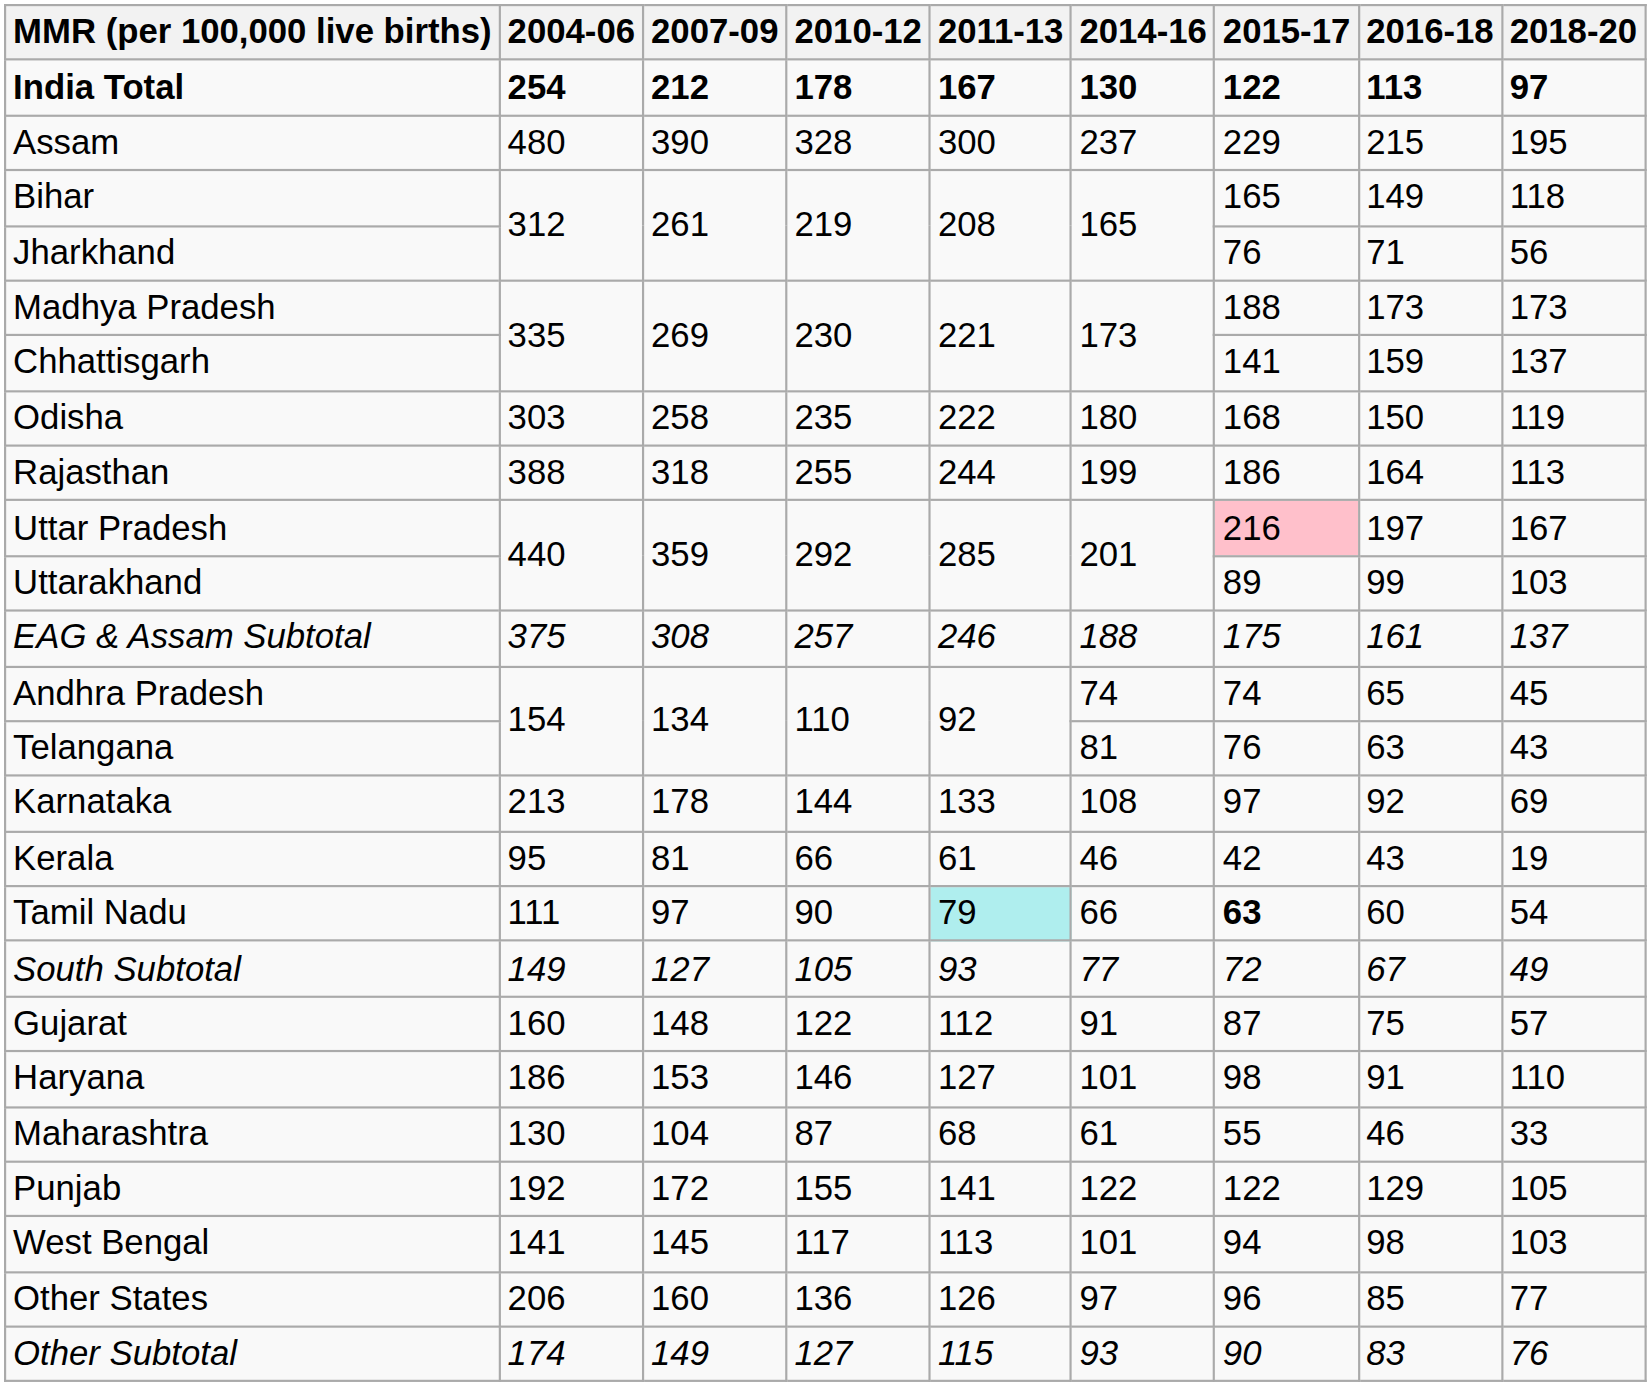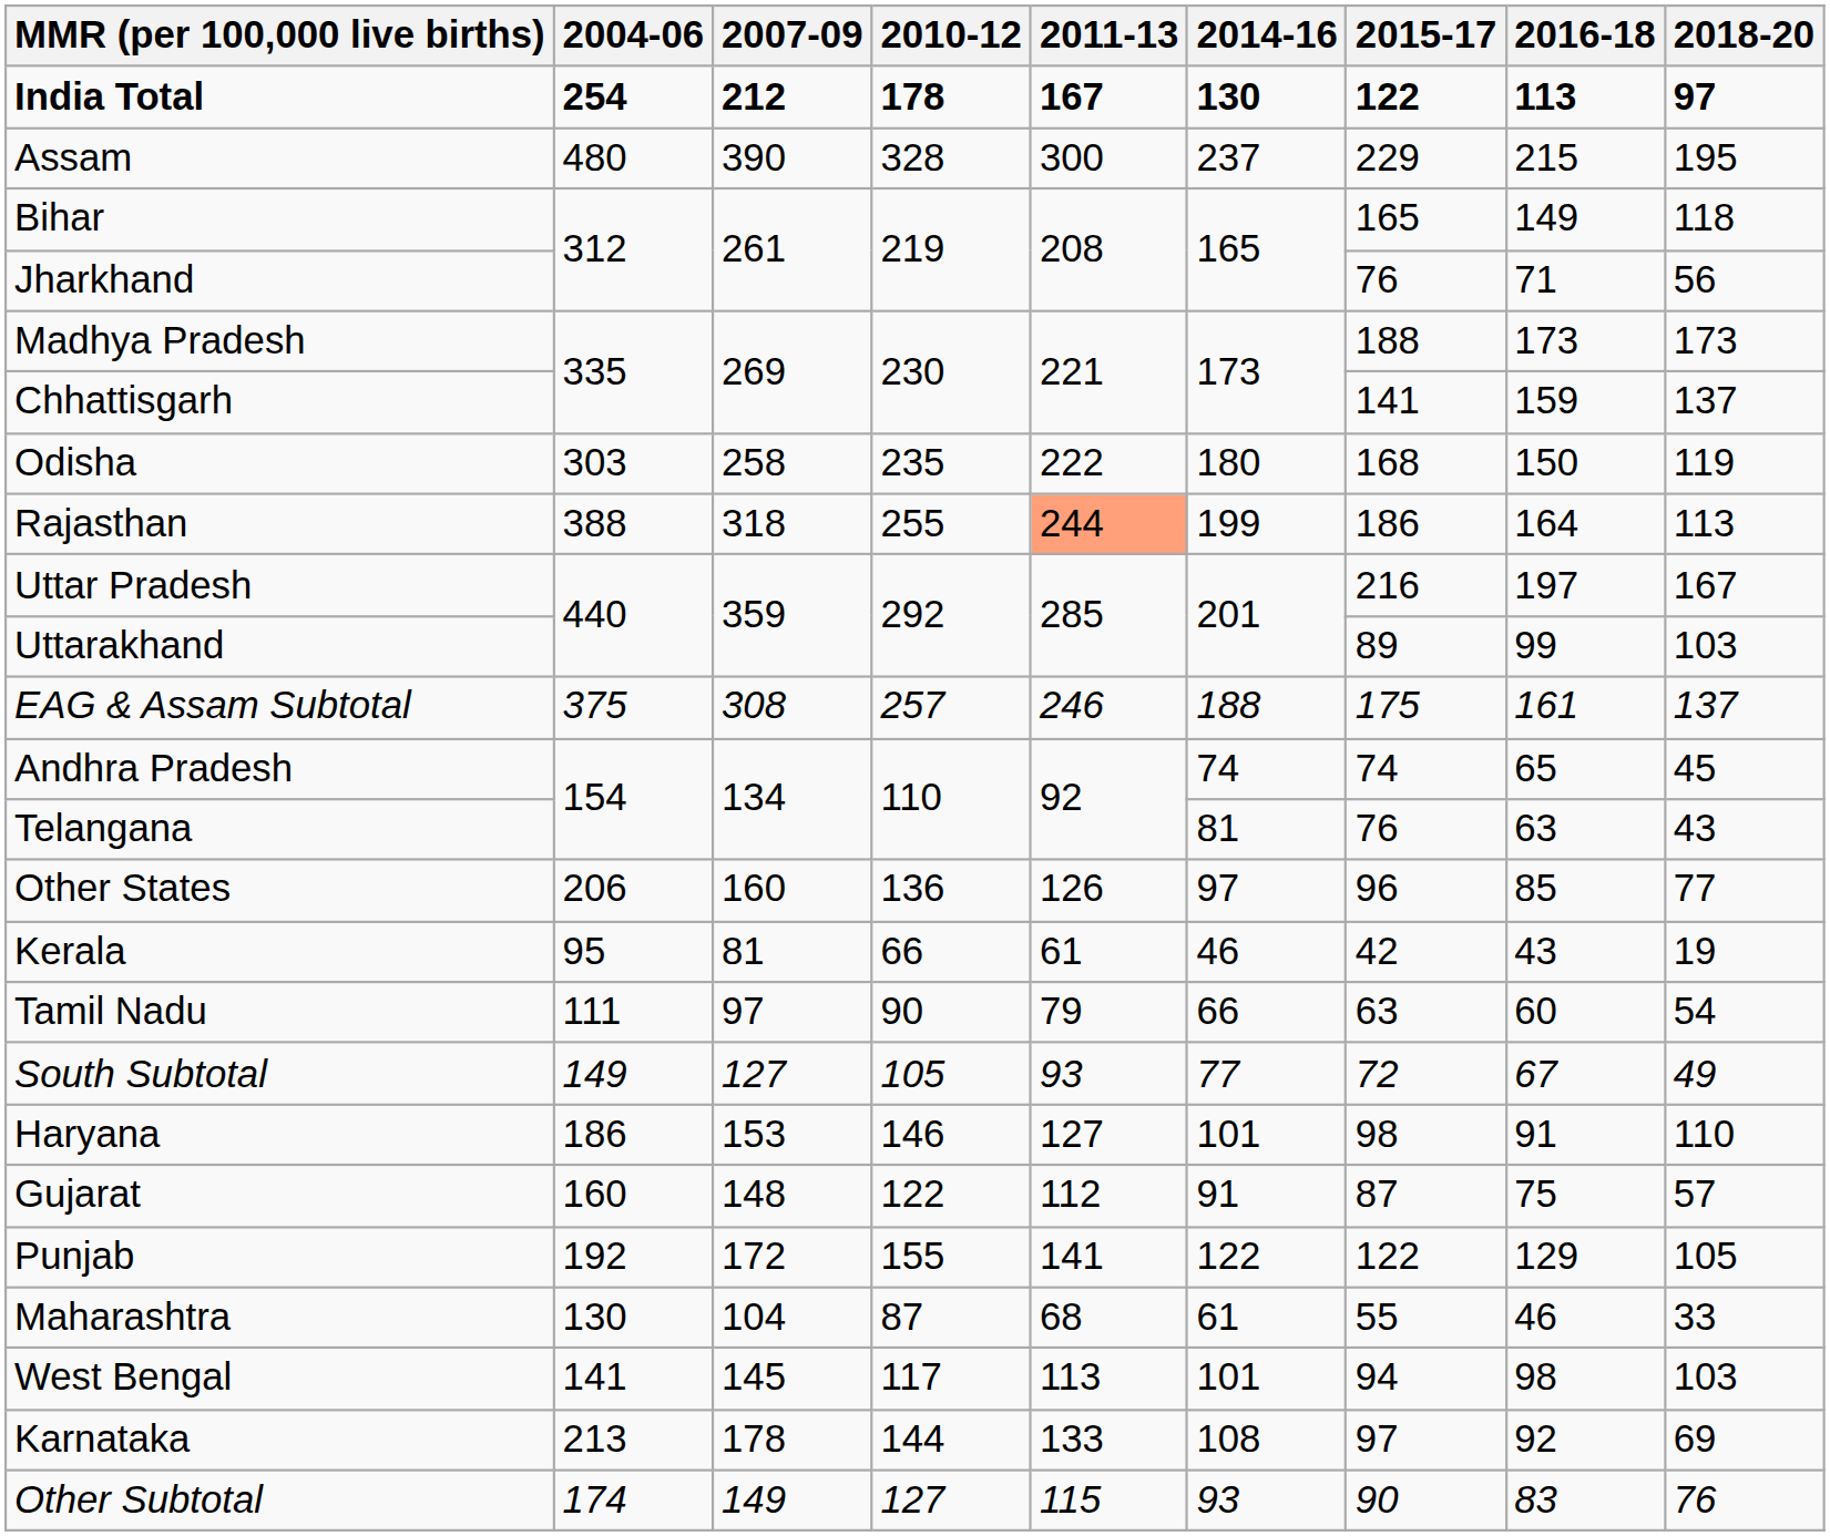 <table class="wikitable">
 <tr style="font-weight:bold;">
 <th>MMR (per 100,000 live births)</th>
 <th>2004-06</th>
 <th>2007-09</th>
 <th>2010-12</th>
 <th>2011-13</th>
 <th>2014-16</th>
 <th>2015-17</th>
 <th>2016-18</th>
 <th>2018-20</th>
 </tr>
 <tr style="font-weight:bold;">
 <td>India Total</td>
 <td>254</td>
 <td>212</td>
 <td>178</td>
 <td>167</td>
 <td>130</td>
 <td>122</td>
 <td>113</td>
 <td>97</td>
 </tr>
 <tr>
 <td style="vertical-align:middle;">Assam</td>
 <td style="vertical-align:middle;">480</td>
 <td style="vertical-align:middle;">390</td>
 <td style="vertical-align:middle;">328</td>
 <td style="vertical-align:middle;">300</td>
 <td style="vertical-align:middle;">237</td>
 <td>229</td>
 <td>215</td>
 <td>195</td>
 </tr>
 <tr>
 <td style="vertical-align:middle;">Bihar</td>
 <td rowspan="2" style="vertical-align:middle;">312</td>
 <td rowspan="2" style="vertical-align:middle;">261</td>
 <td rowspan="2" style="vertical-align:middle;">219</td>
 <td rowspan="2" style="vertical-align:middle;">208</td>
 <td rowspan="2" style="vertical-align:middle;">165</td>
 <td>165</td>
 <td>149</td>
 <td>118</td>
 </tr>
 <tr>
 <td>Jharkhand</td>
 <td>76</td>
 <td>71</td>
 <td>56</td>
 </tr>
 <tr>
 <td>Madhya Pradesh</td>
 <td rowspan="2" style="vertical-align:middle;">335</td>
 <td rowspan="2" style="vertical-align:middle;">269</td>
 <td rowspan="2" style="vertical-align:middle;">230</td>
 <td rowspan="2" style="vertical-align:middle;">221</td>
 <td rowspan="2" style="vertical-align:middle;">173</td>
 <td>188</td>
 <td>173</td>
 <td>173</td>
 </tr>
 <tr>
 <td>Chhattisgarh</td>
 <td>141</td>
 <td>159</td>
 <td>137</td>
 </tr>
 <tr>
 <td>Odisha</td>
 <td>303</td>
 <td>258</td>
 <td>235</td>
 <td>222</td>
 <td>180</td>
 <td>168</td>
 <td>150</td>
 <td>119</td>
 </tr>
 <tr>
 <td>Rajasthan</td>
 <td>388</td>
 <td>318</td>
 <td>255</td>
-<td>244</td>
+<td style="background: lightsalmon;">244</td>
 <td>199</td>
 <td>186</td>
 <td>164</td>
 <td>113</td>
 </tr>
 <tr>
 <td style="vertical-align:middle;">Uttar Pradesh</td>
 <td rowspan="2" style="vertical-align:middle;">440</td>
 <td rowspan="2" style="vertical-align:middle;">359</td>
 <td rowspan="2" style="vertical-align:middle;">292</td>
 <td rowspan="2" style="vertical-align:middle;">285</td>
 <td rowspan="2" style="vertical-align:middle;">201</td>
-<td style="background: pink;">216</td>
+<td>216</td>
 <td>197</td>
 <td>167</td>
 </tr>
 <tr>
 <td style="vertical-align:middle;">Uttarakhand</td>
 <td>89</td>
 <td>99</td>
 <td>103</td>
 </tr>
 <tr style="font-style:italic;">
 <td>EAG & Assam Subtotal</td>
 <td>375</td>
 <td>308</td>
 <td>257</td>
 <td>246</td>
 <td>188</td>
 <td>175</td>
 <td>161</td>
 <td>137</td>
 </tr>
 <tr>
 <td>Andhra Pradesh</td>
 <td rowspan="2">154</td>
 <td rowspan="2">134</td>
 <td rowspan="2">110</td>
 <td rowspan="2">92</td>
 <td>74</td>
 <td>74</td>
 <td>65</td>
 <td>45</td>
 </tr>
 <tr>
 <td>Telangana</td>
 <td>81</td>
 <td>76</td>
 <td>63</td>
 <td>43</td>
 </tr>
 <tr>
-<td>Karnataka</td>
-<td>213</td>
-<td>178</td>
-<td>144</td>
-<td>133</td>
-<td>108</td>
+<td>Other States</td>
+<td>206</td>
+<td>160</td>
+<td>136</td>
+<td>126</td>
 <td>97</td>
-<td>92</td>
-<td>69</td>
+<td>96</td>
+<td>85</td>
+<td>77</td>
 </tr>
 <tr>
 <td>Kerala</td>
 <td>95</td>
 <td>81</td>
 <td>66</td>
 <td>61</td>
 <td>46</td>
 <td>42</td>
 <td>43</td>
 <td>19</td>
 </tr>
 <tr>
 <td>Tamil Nadu</td>
 <td>111</td>
 <td>97</td>
 <td>90</td>
-<td style="background: paleturquoise;">79</td>
+<td>79</td>
 <td>66</td>
-<td><strong>63</strong></td>
+<td>63</td>
 <td>60</td>
 <td>54</td>
 </tr>
 <tr style="font-style:italic;">
 <td>South Subtotal</td>
 <td>149</td>
 <td>127</td>
 <td>105</td>
 <td>93</td>
 <td>77</td>
 <td>72</td>
 <td>67</td>
 <td>49</td>
 </tr>
 <tr>
+<td>Haryana</td>
+<td>186</td>
+<td>153</td>
+<td>146</td>
+<td>127</td>
+<td>101</td>
+<td>98</td>
+<td>91</td>
+<td>110</td>
+</tr>
+<tr>
 <td>Gujarat</td>
 <td>160</td>
 <td>148</td>
 <td>122</td>
 <td>112</td>
 <td>91</td>
 <td>87</td>
 <td>75</td>
 <td>57</td>
 </tr>
 <tr>
-<td>Haryana</td>
-<td>186</td>
-<td>153</td>
-<td>146</td>
-<td>127</td>
-<td>101</td>
-<td>98</td>
-<td>91</td>
-<td>110</td>
+<td>Punjab</td>
+<td>192</td>
+<td>172</td>
+<td>155</td>
+<td>141</td>
+<td>122</td>
+<td>122</td>
+<td>129</td>
+<td>105</td>
 </tr>
 <tr>
 <td>Maharashtra</td>
 <td>130</td>
 <td>104</td>
 <td>87</td>
 <td>68</td>
 <td>61</td>
 <td>55</td>
 <td>46</td>
 <td>33</td>
 </tr>
 <tr>
-<td>Punjab</td>
-<td>192</td>
-<td>172</td>
-<td>155</td>
-<td>141</td>
-<td>122</td>
-<td>122</td>
-<td>129</td>
-<td>105</td>
-</tr>
-<tr>
 <td>West Bengal</td>
 <td>141</td>
 <td>145</td>
 <td>117</td>
 <td>113</td>
 <td>101</td>
 <td>94</td>
 <td>98</td>
 <td>103</td>
 </tr>
 <tr>
-<td>Other States</td>
-<td>206</td>
-<td>160</td>
-<td>136</td>
-<td>126</td>
+<td>Karnataka</td>
+<td>213</td>
+<td>178</td>
+<td>144</td>
+<td>133</td>
+<td>108</td>
 <td>97</td>
-<td>96</td>
-<td>85</td>
-<td>77</td>
+<td>92</td>
+<td>69</td>
 </tr>
 <tr style="font-style:italic;">
 <td>Other Subtotal</td>
 <td>174</td>
 <td>149</td>
 <td>127</td>
 <td>115</td>
 <td>93</td>
 <td>90</td>
 <td>83</td>
 <td>76</td>
 </tr>
 </table>
